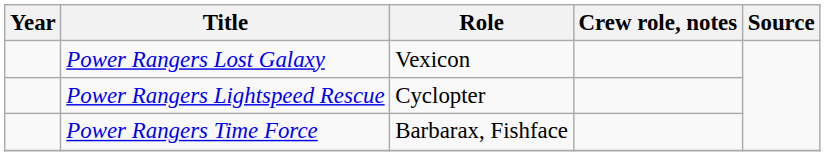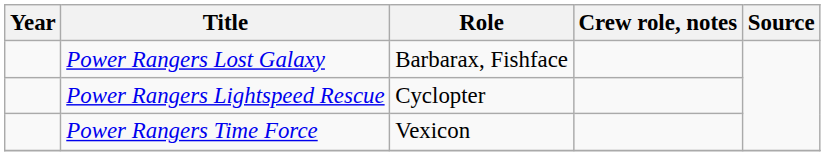 <table class="wikitable sortable plainrowheaders">
 <tr>
 <th>Year</th>
 <th>Title</th>
 <th>Role</th>
 <th class="unsortable">Crew role, notes</th>
 <th class="unsortable">Source</th>
 </tr>
 <tr>
 <td></td>
 <td><em><a href='#'>Power Rangers Lost Galaxy</a></em></td>
-<td>Vexicon</td>
+<td>Barbarax, Fishface</td>
 <td></td>
 <td rowspan="3"></td>
 </tr>
 <tr>
 <td></td>
 <td><em><a href='#'>Power Rangers Lightspeed Rescue</a></em></td>
 <td>Cyclopter</td>
 <td></td>
 </tr>
 <tr>
 <td></td>
 <td><em><a href='#'>Power Rangers Time Force</a></em></td>
-<td>Barbarax, Fishface</td>
+<td>Vexicon</td>
 <td></td>
 </tr>
 <tr>
 </tr>
 </table>
